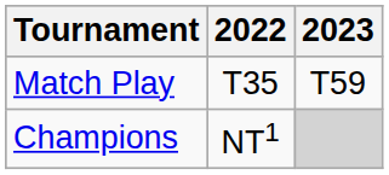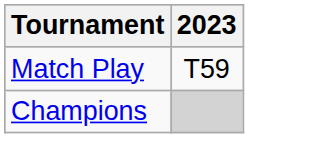 <table class="wikitable" style="text-align:center;">
 <tr>
 <th>Tournament</th>
-<th>2022</th>
 <th>2023</th>
 </tr>
 <tr>
 <td align="left"><a href='#'>Match Play</a></td>
-<td>T35</td>
 <td>T59</td>
 </tr>
 <tr>
 <td align="left"><a href='#'>Champions</a></td>
-<td>NT<sup>1</sup></td>
 <td colspan=1 style="background:#D3D3D3;"></td>
 </tr>
 </table>
